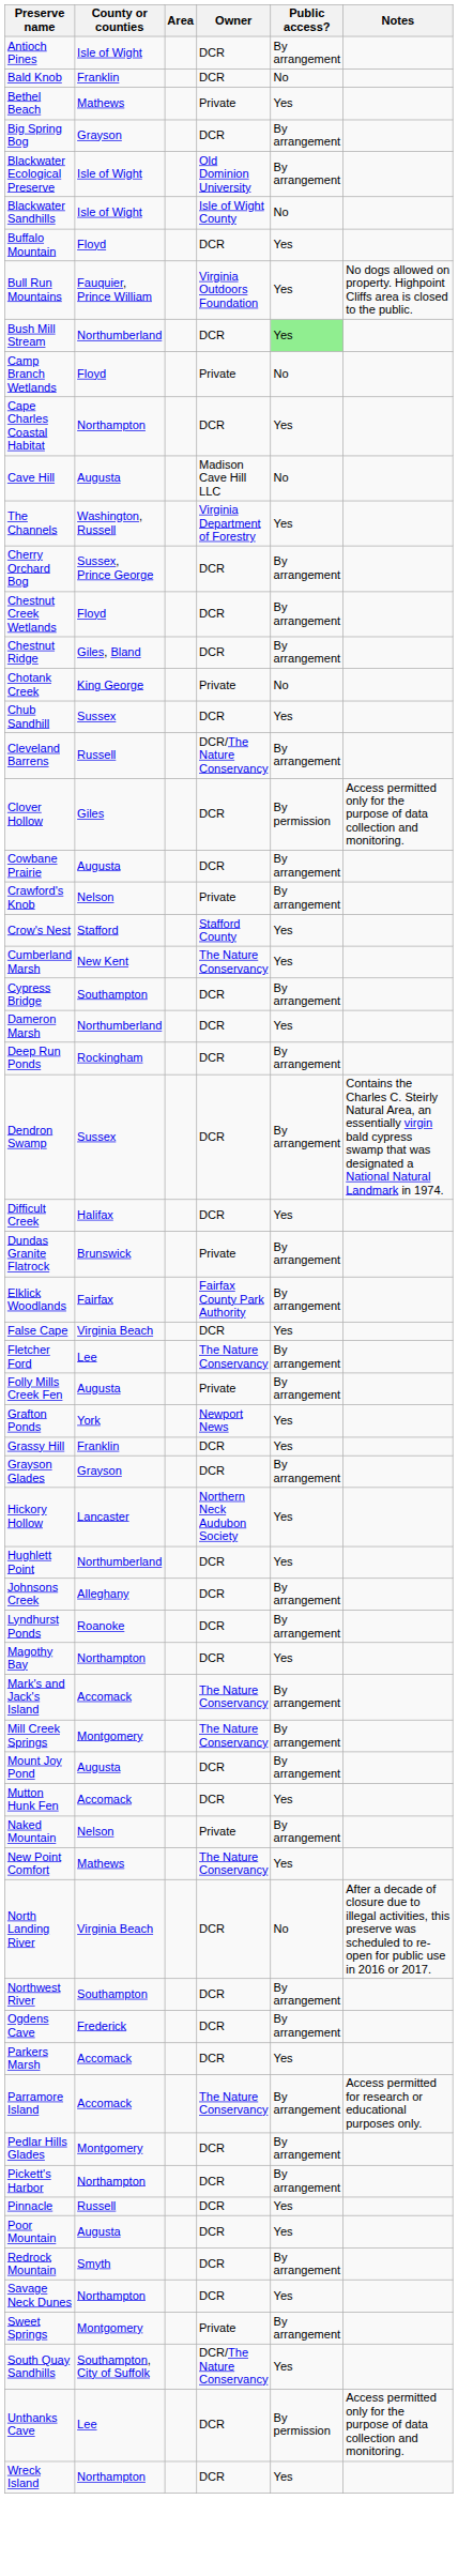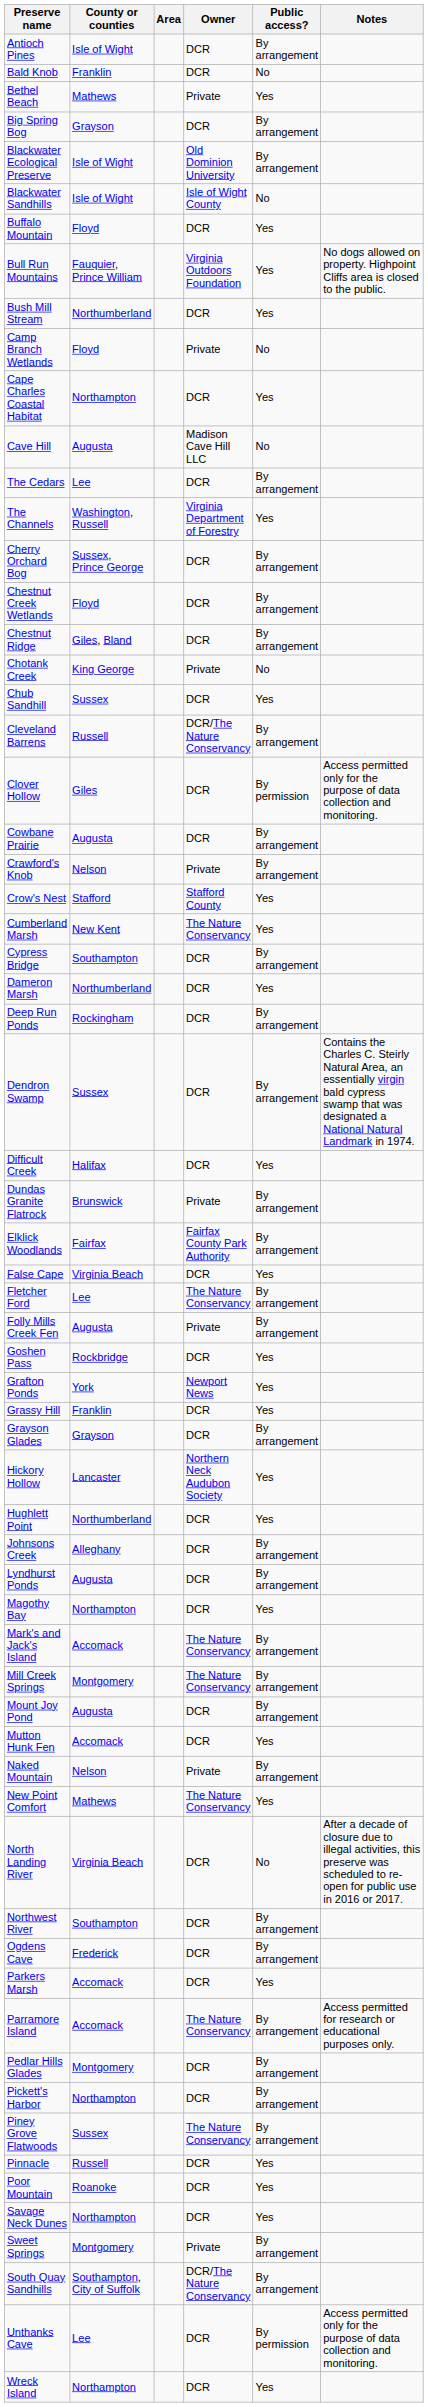 <table class="sortable wikitable">
 <tr>
 <th scope="col" width="*;">Preserve name</th>
 <th scope="col" width="*;">County or<br>counties</th>
 <th scope="col" width="*;">Area</th>
 <th scope="col" width="*;">Owner</th>
 <th scope="col" width="*;">Public<br>access?</th>
 <th scope="col" width="25%" class="unsortable">Notes</th>
 </tr>
 <tr>
 <td><a href='#'>Antioch Pines</a></td>
 <td><a href='#'>Isle of Wight</a></td>
 <td></td>
 <td>DCR</td>
 <td>By arrangement</td>
 <td></td>
 </tr>
 <tr>
 <td><a href='#'>Bald Knob</a></td>
 <td><a href='#'>Franklin</a></td>
 <td></td>
 <td>DCR</td>
 <td>No</td>
 <td></td>
 </tr>
 <tr>
 <td><a href='#'>Bethel Beach</a></td>
 <td><a href='#'>Mathews</a></td>
 <td></td>
 <td>Private</td>
 <td>Yes</td>
 <td></td>
 </tr>
 <tr>
 <td><a href='#'>Big Spring Bog</a></td>
 <td><a href='#'>Grayson</a></td>
 <td></td>
 <td>DCR</td>
 <td>By arrangement</td>
 <td></td>
 </tr>
 <tr>
 <td><a href='#'>Blackwater Ecological Preserve</a></td>
 <td><a href='#'>Isle of Wight</a></td>
 <td></td>
 <td><a href='#'>Old Dominion University</a></td>
 <td>By arrangement</td>
 <td></td>
 </tr>
 <tr>
 <td><a href='#'>Blackwater Sandhills</a></td>
 <td><a href='#'>Isle of Wight</a></td>
 <td></td>
 <td><a href='#'>Isle of Wight County</a></td>
 <td>No</td>
 <td></td>
 </tr>
 <tr>
 <td><a href='#'>Buffalo Mountain</a></td>
 <td><a href='#'>Floyd</a></td>
 <td></td>
 <td>DCR</td>
 <td>Yes</td>
 <td></td>
 </tr>
 <tr>
 <td><a href='#'>Bull Run Mountains</a></td>
 <td><a href='#'>Fauquier</a>,<br><a href='#'>Prince William</a></td>
 <td></td>
 <td><a href='#'>Virginia Outdoors Foundation</a></td>
 <td>Yes</td>
 <td>No dogs allowed on property. Highpoint Cliffs area is closed to the public.</td>
 </tr>
 <tr>
 <td><a href='#'>Bush Mill Stream</a></td>
 <td><a href='#'>Northumberland</a></td>
 <td></td>
 <td>DCR</td>
-<td style="background: lightgreen;">Yes</td>
+<td>Yes</td>
 <td></td>
 </tr>
 <tr>
 <td><a href='#'>Camp Branch Wetlands</a></td>
 <td><a href='#'>Floyd</a></td>
 <td></td>
 <td>Private</td>
 <td>No</td>
 <td></td>
 </tr>
 <tr>
 <td><a href='#'>Cape Charles Coastal Habitat</a></td>
 <td><a href='#'>Northampton</a></td>
 <td></td>
 <td>DCR</td>
 <td>Yes</td>
 <td></td>
 </tr>
 <tr>
 <td><a href='#'>Cave Hill</a></td>
 <td><a href='#'>Augusta</a></td>
 <td></td>
 <td>Madison Cave Hill LLC</td>
 <td>No</td>
+<td></td>
+</tr>
+<tr>
+<td data-sort-value="Cedars, The"><a href='#'>The Cedars</a></td>
+<td><a href='#'>Lee</a></td>
+<td></td>
+<td>DCR</td>
+<td>By arrangement</td>
 <td></td>
 </tr>
 <tr>
 <td data-sort-value="Channels, The"><a href='#'>The Channels</a></td>
 <td><a href='#'>Washington</a>,<br><a href='#'>Russell</a></td>
 <td></td>
 <td><a href='#'>Virginia Department of Forestry</a></td>
 <td>Yes</td>
 <td></td>
 </tr>
 <tr>
 <td><a href='#'>Cherry Orchard Bog</a></td>
 <td><a href='#'>Sussex</a>,<br><a href='#'>Prince George</a></td>
 <td></td>
 <td>DCR</td>
 <td>By arrangement</td>
 <td></td>
 </tr>
 <tr>
 <td><a href='#'>Chestnut Creek Wetlands</a></td>
 <td><a href='#'>Floyd</a></td>
 <td></td>
 <td>DCR</td>
 <td>By arrangement</td>
 <td></td>
 </tr>
 <tr>
 <td><a href='#'>Chestnut Ridge</a></td>
 <td><a href='#'>Giles</a>, <a href='#'>Bland</a></td>
 <td></td>
 <td>DCR</td>
 <td>By arrangement</td>
 <td></td>
 </tr>
 <tr>
 <td><a href='#'>Chotank Creek</a></td>
 <td><a href='#'>King George</a></td>
 <td></td>
 <td>Private</td>
 <td>No</td>
 <td></td>
 </tr>
 <tr>
 <td><a href='#'>Chub Sandhill</a></td>
 <td><a href='#'>Sussex</a></td>
 <td></td>
 <td>DCR</td>
 <td>Yes</td>
 <td></td>
 </tr>
 <tr>
 <td><a href='#'>Cleveland Barrens</a></td>
 <td><a href='#'>Russell</a></td>
 <td></td>
 <td>DCR/<a href='#'>The Nature Conservancy</a></td>
 <td>By arrangement</td>
 <td></td>
 </tr>
 <tr>
 <td><a href='#'>Clover Hollow</a></td>
 <td><a href='#'>Giles</a></td>
 <td></td>
 <td>DCR</td>
 <td>By permission</td>
 <td>Access permitted only for the purpose of data collection and monitoring.</td>
 </tr>
 <tr>
 <td><a href='#'>Cowbane Prairie</a></td>
 <td><a href='#'>Augusta</a></td>
 <td></td>
 <td>DCR</td>
 <td>By arrangement</td>
 <td></td>
 </tr>
 <tr>
 <td><a href='#'>Crawford's Knob</a></td>
 <td><a href='#'>Nelson</a></td>
 <td></td>
 <td>Private</td>
 <td>By arrangement</td>
 <td></td>
 </tr>
 <tr>
 <td><a href='#'>Crow's Nest</a></td>
 <td><a href='#'>Stafford</a></td>
 <td></td>
 <td><a href='#'>Stafford County</a></td>
 <td>Yes</td>
 <td></td>
 </tr>
 <tr>
 <td><a href='#'>Cumberland Marsh</a></td>
 <td><a href='#'>New Kent</a></td>
 <td></td>
 <td><a href='#'>The Nature Conservancy</a></td>
 <td>Yes</td>
 <td></td>
 </tr>
 <tr>
 <td><a href='#'>Cypress Bridge</a></td>
 <td><a href='#'>Southampton</a></td>
 <td></td>
 <td>DCR</td>
 <td>By arrangement</td>
 <td></td>
 </tr>
 <tr>
 <td><a href='#'>Dameron Marsh</a></td>
 <td><a href='#'>Northumberland</a></td>
 <td></td>
 <td>DCR</td>
 <td>Yes</td>
 <td></td>
 </tr>
 <tr>
 <td><a href='#'>Deep Run Ponds</a></td>
 <td><a href='#'>Rockingham</a></td>
 <td></td>
 <td>DCR</td>
 <td>By arrangement</td>
 <td></td>
 </tr>
 <tr>
 <td><a href='#'>Dendron Swamp</a></td>
 <td><a href='#'>Sussex</a></td>
 <td></td>
 <td>DCR</td>
 <td>By arrangement</td>
 <td>Contains the  Charles C. Steirly Natural Area, an essentially <a href='#'>virgin</a> bald cypress swamp that was designated a <a href='#'>National Natural Landmark</a> in 1974.</td>
 </tr>
 <tr>
 <td><a href='#'>Difficult Creek</a></td>
 <td><a href='#'>Halifax</a></td>
 <td></td>
 <td>DCR</td>
 <td>Yes</td>
 <td></td>
 </tr>
 <tr>
 <td><a href='#'>Dundas Granite Flatrock</a></td>
 <td><a href='#'>Brunswick</a></td>
 <td></td>
 <td>Private</td>
 <td>By arrangement</td>
 <td></td>
 </tr>
 <tr>
 <td><a href='#'>Elklick Woodlands</a></td>
 <td><a href='#'>Fairfax</a></td>
 <td></td>
 <td><a href='#'>Fairfax County Park Authority</a></td>
 <td>By arrangement</td>
 <td></td>
 </tr>
 <tr>
 <td><a href='#'>False Cape</a></td>
 <td><a href='#'>Virginia Beach</a></td>
 <td></td>
 <td>DCR</td>
 <td>Yes</td>
 <td></td>
 </tr>
 <tr>
 <td><a href='#'>Fletcher Ford</a></td>
 <td><a href='#'>Lee</a></td>
 <td></td>
 <td><a href='#'>The Nature Conservancy</a></td>
 <td>By arrangement</td>
 <td></td>
 </tr>
 <tr>
 <td><a href='#'>Folly Mills Creek Fen</a></td>
 <td><a href='#'>Augusta</a></td>
 <td></td>
 <td>Private</td>
 <td>By arrangement</td>
 <td></td>
 </tr>
 <tr>
+<td><a href='#'>Goshen Pass</a></td>
+<td><a href='#'>Rockbridge</a></td>
+<td></td>
+<td>DCR</td>
+<td>Yes</td>
+<td></td>
+</tr>
+<tr>
 <td><a href='#'>Grafton Ponds</a></td>
 <td><a href='#'>York</a></td>
 <td></td>
 <td><a href='#'>Newport News</a></td>
 <td>Yes</td>
 <td></td>
 </tr>
 <tr>
 <td><a href='#'>Grassy Hill</a></td>
 <td><a href='#'>Franklin</a></td>
 <td></td>
 <td>DCR</td>
 <td>Yes</td>
 <td></td>
 </tr>
 <tr>
 <td><a href='#'>Grayson Glades</a></td>
 <td><a href='#'>Grayson</a></td>
 <td></td>
 <td>DCR</td>
 <td>By arrangement</td>
 <td></td>
 </tr>
 <tr>
 <td><a href='#'>Hickory Hollow</a></td>
 <td><a href='#'>Lancaster</a></td>
 <td></td>
 <td><a href='#'>Northern Neck Audubon Society</a></td>
 <td>Yes</td>
 <td></td>
 </tr>
 <tr>
 <td><a href='#'>Hughlett Point</a></td>
 <td><a href='#'>Northumberland</a></td>
 <td></td>
 <td>DCR</td>
 <td>Yes</td>
 <td></td>
 </tr>
 <tr>
 <td><a href='#'>Johnsons Creek</a></td>
 <td><a href='#'>Alleghany</a></td>
 <td></td>
 <td>DCR</td>
 <td>By arrangement</td>
 <td></td>
 </tr>
 <tr>
 <td><a href='#'>Lyndhurst Ponds</a></td>
-<td><a href='#'>Roanoke</a></td>
+<td><a href='#'>Augusta</a></td>
 <td></td>
 <td>DCR</td>
 <td>By arrangement</td>
 <td></td>
 </tr>
 <tr>
 <td><a href='#'>Magothy Bay</a></td>
 <td><a href='#'>Northampton</a></td>
 <td></td>
 <td>DCR</td>
 <td>Yes</td>
 <td></td>
 </tr>
 <tr>
 <td><a href='#'>Mark's and Jack's Island</a></td>
 <td><a href='#'>Accomack</a></td>
 <td></td>
 <td><a href='#'>The Nature Conservancy</a></td>
 <td>By arrangement</td>
 <td></td>
 </tr>
 <tr>
 <td><a href='#'>Mill Creek Springs</a></td>
 <td><a href='#'>Montgomery</a></td>
 <td></td>
 <td><a href='#'>The Nature Conservancy</a></td>
 <td>By arrangement</td>
 <td></td>
 </tr>
 <tr>
 <td><a href='#'>Mount Joy Pond</a></td>
 <td><a href='#'>Augusta</a></td>
 <td></td>
 <td>DCR</td>
 <td>By arrangement</td>
 <td></td>
 </tr>
 <tr>
 <td><a href='#'>Mutton Hunk Fen</a></td>
 <td><a href='#'>Accomack</a></td>
 <td></td>
 <td>DCR</td>
 <td>Yes</td>
 <td></td>
 </tr>
 <tr>
 <td><a href='#'>Naked Mountain</a></td>
 <td><a href='#'>Nelson</a></td>
 <td></td>
 <td>Private</td>
 <td>By arrangement</td>
 <td></td>
 </tr>
 <tr>
 <td><a href='#'>New Point Comfort</a></td>
 <td><a href='#'>Mathews</a></td>
 <td></td>
 <td><a href='#'>The Nature Conservancy</a></td>
 <td>Yes</td>
 <td></td>
 </tr>
 <tr>
 <td><a href='#'>North Landing River</a></td>
 <td><a href='#'>Virginia Beach</a></td>
 <td></td>
 <td>DCR</td>
 <td>No</td>
 <td>After a decade of closure due to illegal activities, this preserve was scheduled to re-open for public use in 2016 or 2017.</td>
 </tr>
 <tr>
 <td><a href='#'>Northwest River</a></td>
 <td><a href='#'>Southampton</a></td>
 <td></td>
 <td>DCR</td>
 <td>By arrangement</td>
 <td></td>
 </tr>
 <tr>
 <td><a href='#'>Ogdens Cave</a></td>
 <td><a href='#'>Frederick</a></td>
 <td></td>
 <td>DCR</td>
 <td>By arrangement</td>
 <td></td>
 </tr>
 <tr>
 <td><a href='#'>Parkers Marsh</a></td>
 <td><a href='#'>Accomack</a></td>
 <td></td>
 <td>DCR</td>
 <td>Yes</td>
 <td></td>
 </tr>
 <tr>
 <td><a href='#'>Parramore Island</a></td>
 <td><a href='#'>Accomack</a></td>
 <td></td>
 <td><a href='#'>The Nature Conservancy</a></td>
 <td>By arrangement</td>
 <td>Access permitted for research or educational purposes only.</td>
 </tr>
 <tr>
 <td><a href='#'>Pedlar Hills Glades</a></td>
 <td><a href='#'>Montgomery</a></td>
 <td></td>
 <td>DCR</td>
 <td>By arrangement</td>
 <td></td>
 </tr>
 <tr>
 <td><a href='#'>Pickett's Harbor</a></td>
 <td><a href='#'>Northampton</a></td>
 <td></td>
 <td>DCR</td>
 <td>By arrangement</td>
 <td></td>
 </tr>
 <tr>
+<td><a href='#'>Piney Grove Flatwoods</a></td>
+<td><a href='#'>Sussex</a></td>
+<td></td>
+<td><a href='#'>The Nature Conservancy</a></td>
+<td>By arrangement</td>
+<td></td>
+</tr>
+<tr>
 <td><a href='#'>Pinnacle</a></td>
 <td><a href='#'>Russell</a></td>
 <td></td>
 <td>DCR</td>
 <td>Yes</td>
 <td></td>
 </tr>
 <tr>
 <td><a href='#'>Poor Mountain</a></td>
-<td><a href='#'>Augusta</a></td>
+<td><a href='#'>Roanoke</a></td>
 <td></td>
 <td>DCR</td>
 <td>Yes</td>
-<td></td>
-</tr>
-<tr>
-<td><a href='#'>Redrock Mountain</a></td>
-<td><a href='#'>Smyth</a></td>
-<td></td>
-<td>DCR</td>
-<td>By arrangement</td>
 <td></td>
 </tr>
 <tr>
 <td><a href='#'>Savage Neck Dunes</a></td>
 <td><a href='#'>Northampton</a></td>
 <td></td>
 <td>DCR</td>
 <td>Yes</td>
 <td></td>
 </tr>
 <tr>
 <td><a href='#'>Sweet Springs</a></td>
 <td><a href='#'>Montgomery</a></td>
 <td></td>
 <td>Private</td>
 <td>By arrangement</td>
 <td></td>
 </tr>
 <tr>
 <td><a href='#'>South Quay Sandhills</a></td>
 <td><a href='#'>Southampton</a>,<br><a href='#'>City of Suffolk</a></td>
 <td></td>
 <td>DCR/<a href='#'>The Nature Conservancy</a></td>
-<td>Yes</td>
+<td>By arrangement</td>
 <td></td>
 </tr>
 <tr>
 <td><a href='#'>Unthanks Cave</a></td>
 <td><a href='#'>Lee</a></td>
 <td></td>
 <td>DCR</td>
 <td>By permission</td>
 <td>Access permitted only for the purpose of data collection and monitoring.</td>
 </tr>
 <tr>
 <td><a href='#'>Wreck Island</a></td>
 <td><a href='#'>Northampton</a></td>
 <td></td>
 <td>DCR</td>
 <td>Yes</td>
 <td></td>
 </tr>
 </table>
